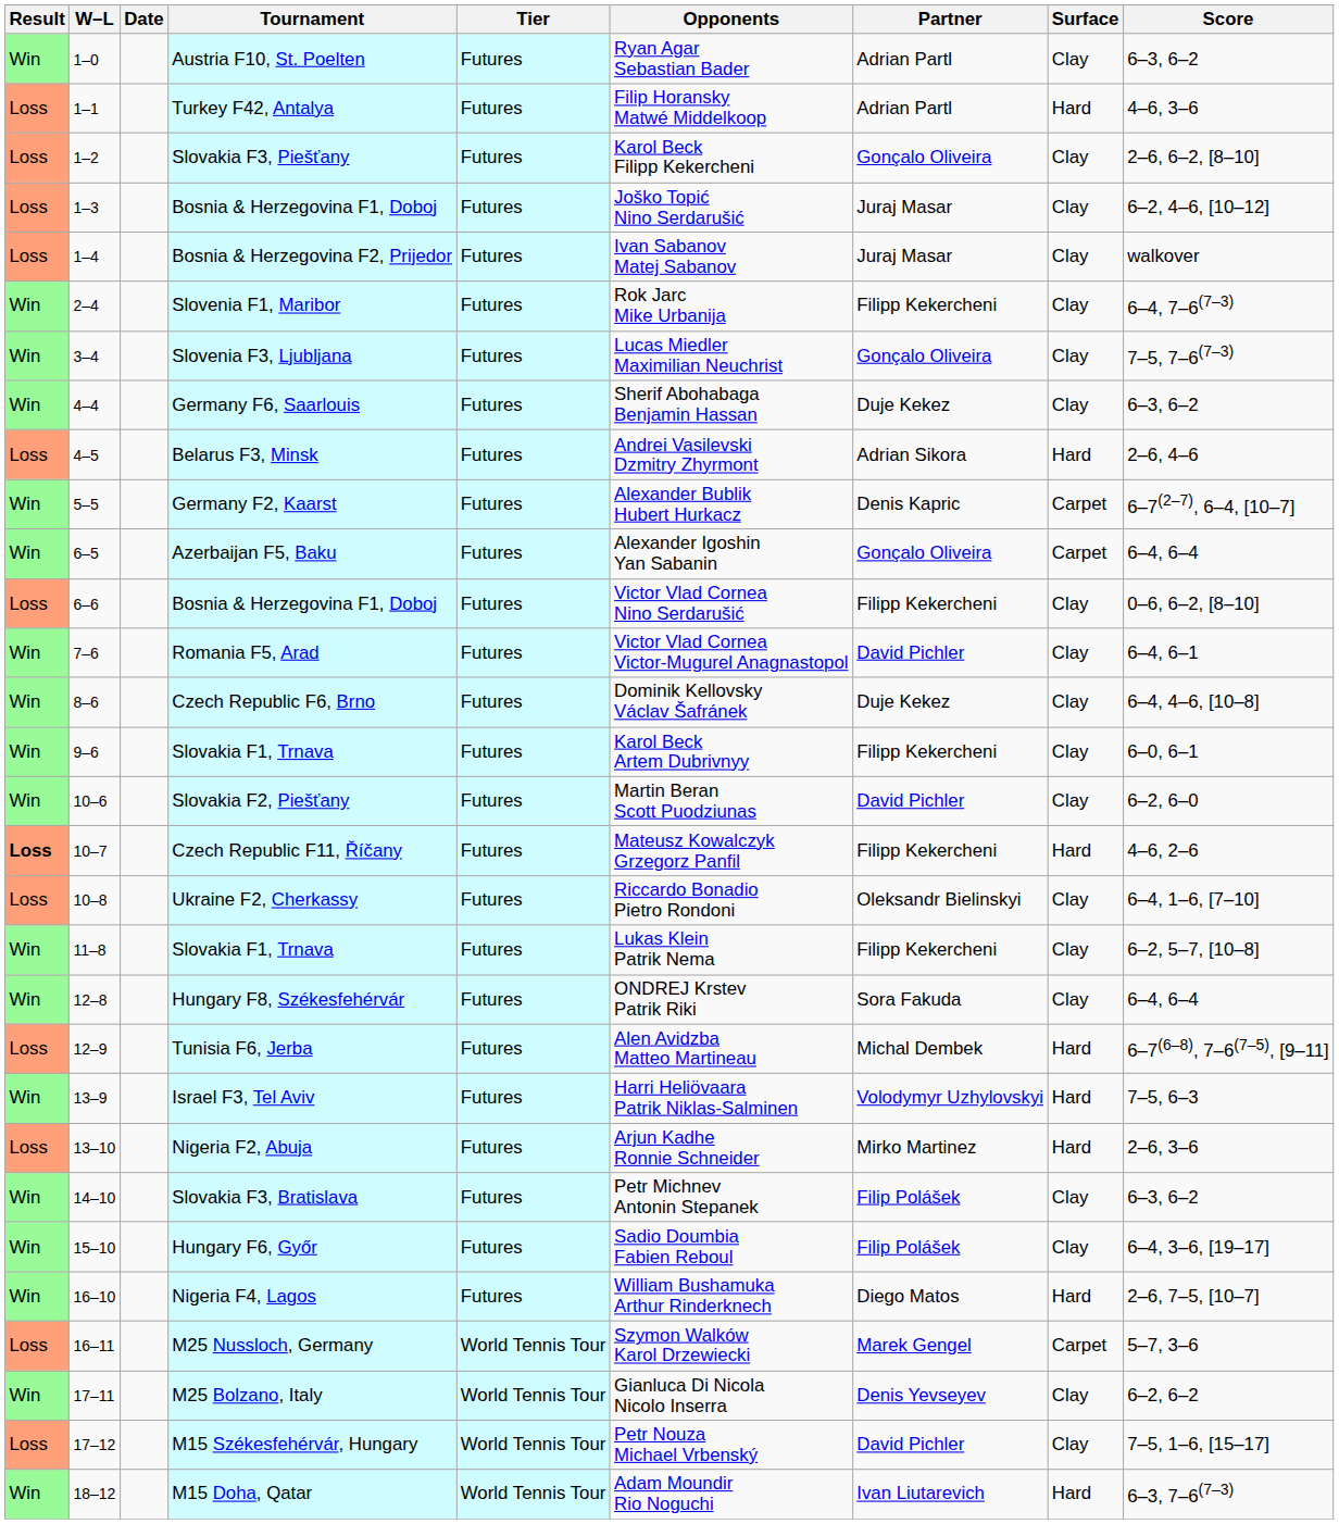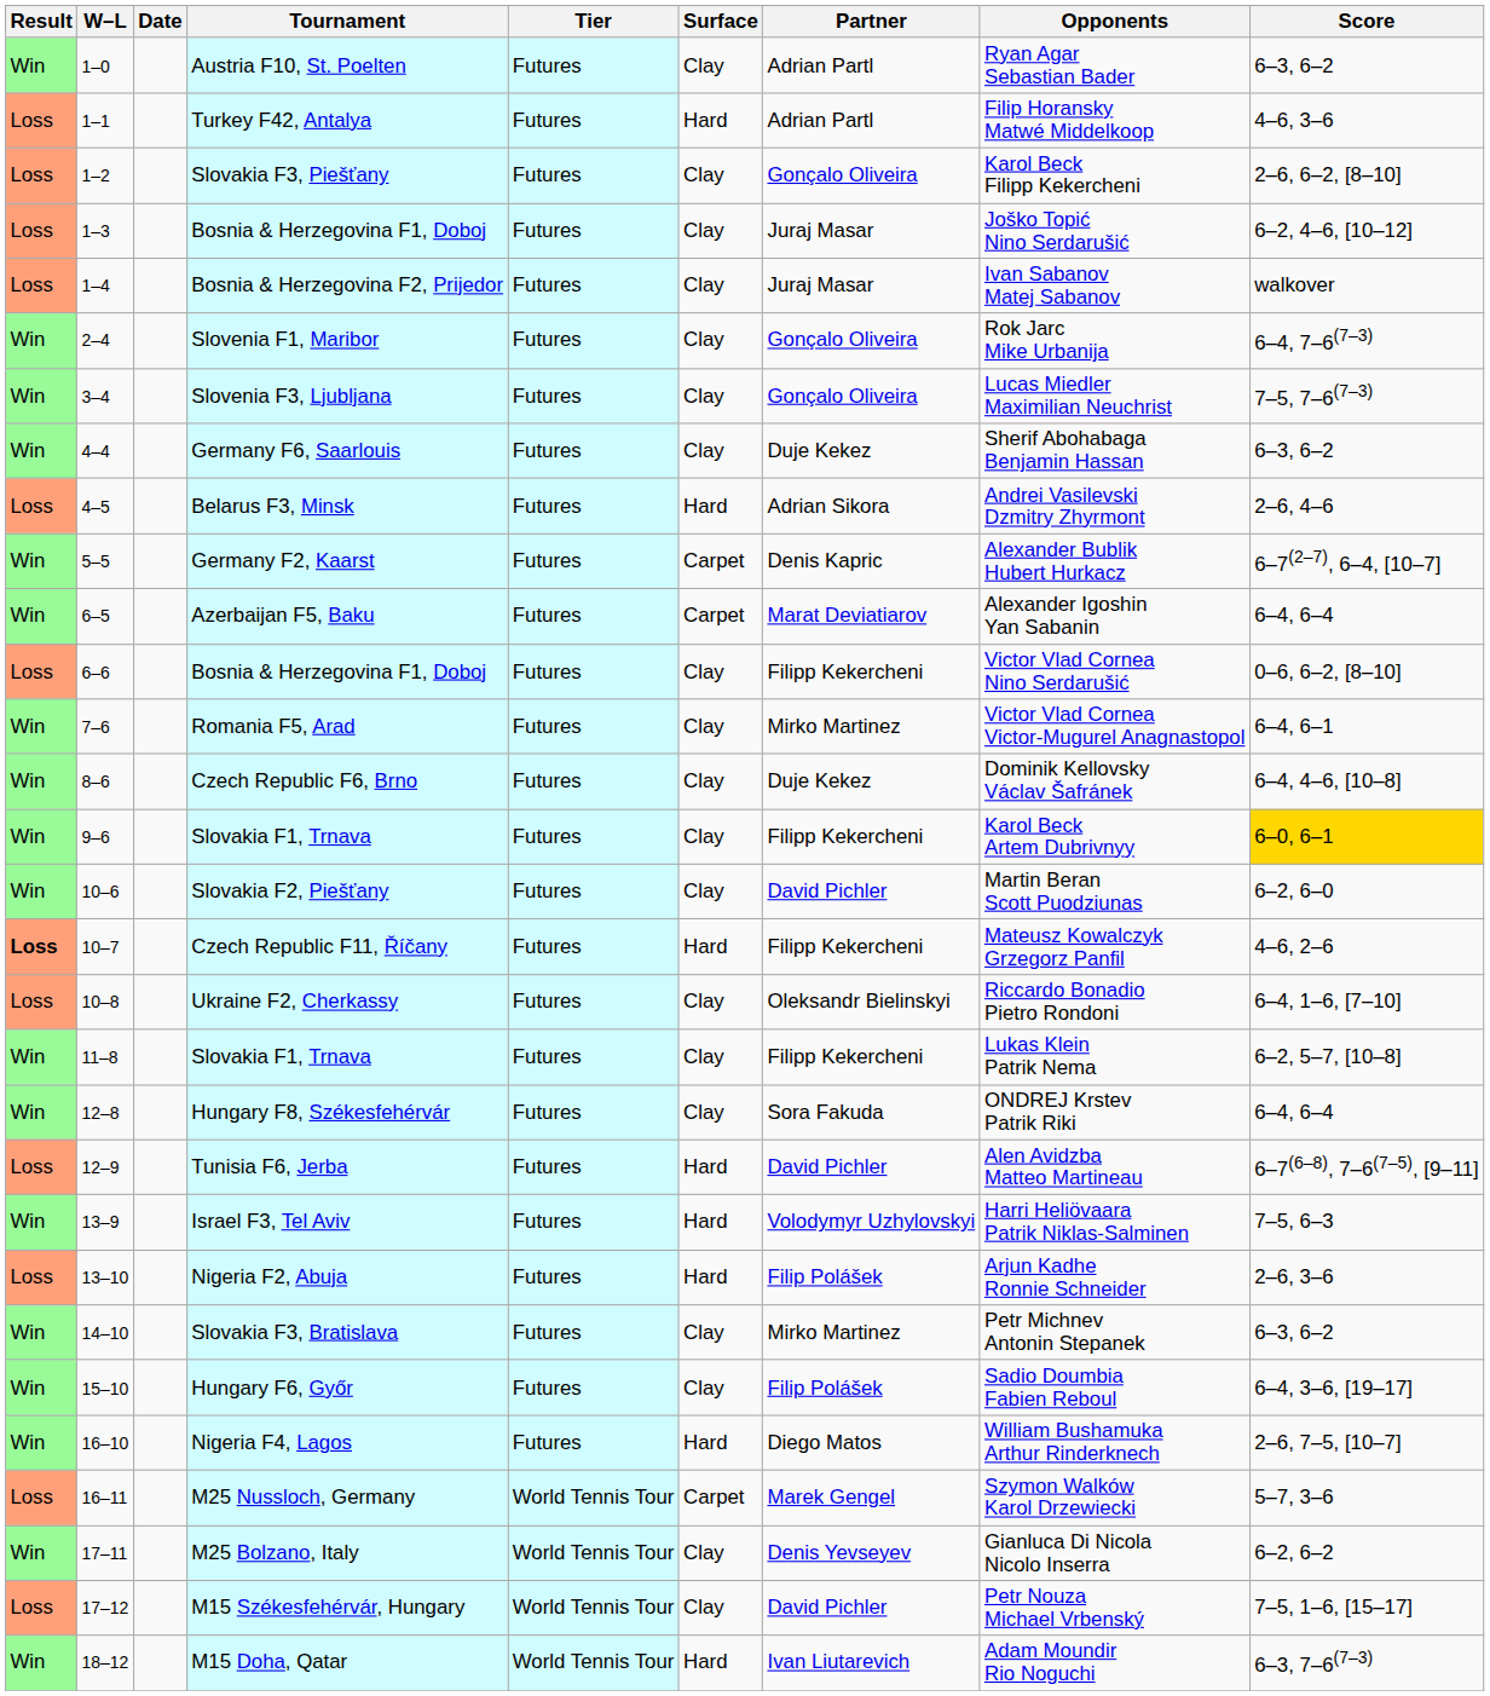 <table class="sortable wikitable">
 <tr>
 <th>Result</th>
 <th class="unsortable">W–L</th>
 <th>Date</th>
 <th>Tournament</th>
 <th>Tier</th>
+<th>Surface</th>
+<th>Partner</th>
 <th>Opponents</th>
-<th>Partner</th>
-<th>Surface</th>
 <th class="unsortable">Score</th>
 </tr>
 <tr>
 <td bgcolor=98FB98>Win</td>
 <td><small>1–0</small></td>
 <td></td>
 <td style="background:#cffcff;">Austria F10, <a href='#'>St. Poelten</a></td>
 <td style="background:#cffcff;">Futures</td>
+<td>Clay</td>
+<td> Adrian Partl</td>
 <td> <a href='#'>Ryan Agar</a> <br>  <a href='#'>Sebastian Bader</a></td>
-<td> Adrian Partl</td>
-<td>Clay</td>
 <td>6–3, 6–2</td>
 </tr>
 <tr>
 <td bgcolor=FFA07A>Loss</td>
 <td><small>1–1</small></td>
 <td></td>
 <td style="background:#cffcff;">Turkey F42, <a href='#'>Antalya</a></td>
 <td style="background:#cffcff;">Futures</td>
+<td>Hard</td>
+<td> Adrian Partl</td>
 <td> <a href='#'>Filip Horansky</a> <br>  <a href='#'>Matwé Middelkoop</a></td>
-<td> Adrian Partl</td>
-<td>Hard</td>
 <td>4–6, 3–6</td>
 </tr>
 <tr>
 <td bgcolor=FFA07A>Loss</td>
 <td><small>1–2</small></td>
 <td></td>
 <td style="background:#cffcff;">Slovakia F3, <a href='#'>Piešťany</a></td>
 <td style="background:#cffcff;">Futures</td>
+<td>Clay</td>
+<td> <a href='#'>Gonçalo Oliveira</a></td>
 <td> <a href='#'>Karol Beck</a> <br>  Filipp Kekercheni</td>
-<td> <a href='#'>Gonçalo Oliveira</a></td>
-<td>Clay</td>
 <td>2–6, 6–2, [8–10]</td>
 </tr>
 <tr>
 <td bgcolor=FFA07A>Loss</td>
 <td><small>1–3</small></td>
 <td></td>
 <td style="background:#cffcff;">Bosnia & Herzegovina F1, <a href='#'>Doboj</a></td>
 <td style="background:#cffcff;">Futures</td>
+<td>Clay</td>
+<td> Juraj Masar</td>
 <td> <a href='#'>Joško Topić</a> <br>  <a href='#'>Nino Serdarušić</a></td>
-<td> Juraj Masar</td>
-<td>Clay</td>
 <td>6–2, 4–6, [10–12]</td>
 </tr>
 <tr>
 <td bgcolor=FFA07A>Loss</td>
 <td><small>1–4</small></td>
 <td></td>
 <td style="background:#cffcff;">Bosnia & Herzegovina F2, <a href='#'>Prijedor</a></td>
 <td style="background:#cffcff;">Futures</td>
+<td>Clay</td>
+<td> Juraj Masar</td>
 <td> <a href='#'>Ivan Sabanov</a> <br>  <a href='#'>Matej Sabanov</a></td>
-<td> Juraj Masar</td>
-<td>Clay</td>
 <td>walkover</td>
 </tr>
 <tr>
 <td bgcolor=98FB98>Win</td>
 <td><small>2–4</small></td>
 <td></td>
 <td style="background:#cffcff;">Slovenia F1, <a href='#'>Maribor</a></td>
 <td style="background:#cffcff;">Futures</td>
+<td>Clay</td>
+<td> <a href='#'>Gonçalo Oliveira</a></td>
 <td> Rok Jarc <br>  <a href='#'>Mike Urbanija</a></td>
-<td> Filipp Kekercheni</td>
-<td>Clay</td>
 <td>6–4, 7–6<sup>(7–3)</sup></td>
 </tr>
 <tr>
 <td bgcolor=98FB98>Win</td>
 <td><small>3–4</small></td>
 <td></td>
 <td style="background:#cffcff;">Slovenia F3, <a href='#'>Ljubljana</a></td>
 <td style="background:#cffcff;">Futures</td>
+<td>Clay</td>
+<td> <a href='#'>Gonçalo Oliveira</a></td>
 <td> <a href='#'>Lucas Miedler</a> <br>  <a href='#'>Maximilian Neuchrist</a></td>
-<td> <a href='#'>Gonçalo Oliveira</a></td>
-<td>Clay</td>
 <td>7–5, 7–6<sup>(7–3)</sup></td>
 </tr>
 <tr>
 <td bgcolor=98FB98>Win</td>
 <td><small>4–4</small></td>
 <td></td>
 <td style="background:#cffcff;">Germany F6, <a href='#'>Saarlouis</a></td>
 <td style="background:#cffcff;">Futures</td>
+<td>Clay</td>
+<td> Duje Kekez</td>
 <td> Sherif Abohabaga <br>  <a href='#'>Benjamin Hassan</a></td>
-<td> Duje Kekez</td>
-<td>Clay</td>
 <td>6–3, 6–2</td>
 </tr>
 <tr>
 <td bgcolor=FFA07A>Loss</td>
 <td><small>4–5</small></td>
 <td></td>
 <td style="background:#cffcff;">Belarus F3, <a href='#'>Minsk</a></td>
 <td style="background:#cffcff;">Futures</td>
+<td>Hard</td>
+<td> Adrian Sikora</td>
 <td> <a href='#'>Andrei Vasilevski</a> <br>  <a href='#'>Dzmitry Zhyrmont</a></td>
-<td> Adrian Sikora</td>
-<td>Hard</td>
 <td>2–6, 4–6</td>
 </tr>
 <tr>
 <td bgcolor=98FB98>Win</td>
 <td><small>5–5</small></td>
 <td></td>
 <td style="background:#cffcff;">Germany F2, <a href='#'>Kaarst</a></td>
 <td style="background:#cffcff;">Futures</td>
+<td>Carpet</td>
+<td> Denis Kapric</td>
 <td> <a href='#'>Alexander Bublik</a> <br>  <a href='#'>Hubert Hurkacz</a></td>
-<td> Denis Kapric</td>
-<td>Carpet</td>
 <td>6–7<sup>(2–7)</sup>, 6–4, [10–7]</td>
 </tr>
 <tr>
 <td bgcolor=98FB98>Win</td>
 <td><small>6–5</small></td>
 <td></td>
 <td style="background:#cffcff;">Azerbaijan F5, <a href='#'>Baku</a></td>
 <td style="background:#cffcff;">Futures</td>
+<td>Carpet</td>
+<td> <a href='#'>Marat Deviatiarov</a></td>
 <td> Alexander Igoshin <br>  Yan Sabanin</td>
-<td> <a href='#'>Gonçalo Oliveira</a></td>
-<td>Carpet</td>
 <td>6–4, 6–4</td>
 </tr>
 <tr>
 <td bgcolor=FFA07A>Loss</td>
 <td><small>6–6</small></td>
 <td></td>
 <td style="background:#cffcff;">Bosnia & Herzegovina F1, <a href='#'>Doboj</a></td>
 <td style="background:#cffcff;">Futures</td>
+<td>Clay</td>
+<td> Filipp Kekercheni</td>
 <td> <a href='#'>Victor Vlad Cornea</a> <br>  <a href='#'>Nino Serdarušić</a></td>
-<td> Filipp Kekercheni</td>
-<td>Clay</td>
 <td>0–6, 6–2, [8–10]</td>
 </tr>
 <tr>
 <td bgcolor=98FB98>Win</td>
 <td><small>7–6</small></td>
 <td></td>
 <td style="background:#cffcff;">Romania F5, <a href='#'>Arad</a></td>
 <td style="background:#cffcff;">Futures</td>
+<td>Clay</td>
+<td> Mirko Martinez</td>
 <td> <a href='#'>Victor Vlad Cornea</a> <br>  <a href='#'>Victor-Mugurel Anagnastopol</a></td>
-<td> <a href='#'>David Pichler</a></td>
-<td>Clay</td>
 <td>6–4, 6–1</td>
 </tr>
 <tr>
 <td bgcolor=98FB98>Win</td>
 <td><small>8–6</small></td>
 <td></td>
 <td style="background:#cffcff;">Czech Republic F6, <a href='#'>Brno</a></td>
 <td style="background:#cffcff;">Futures</td>
+<td>Clay</td>
+<td> Duje Kekez</td>
 <td> Dominik Kellovsky <br>  <a href='#'>Václav Šafránek</a></td>
-<td> Duje Kekez</td>
-<td>Clay</td>
 <td>6–4, 4–6, [10–8]</td>
 </tr>
 <tr>
 <td bgcolor=98FB98>Win</td>
 <td><small>9–6</small></td>
 <td></td>
 <td style="background:#cffcff;">Slovakia F1, <a href='#'>Trnava</a></td>
 <td style="background:#cffcff;">Futures</td>
+<td>Clay</td>
+<td> Filipp Kekercheni</td>
 <td> <a href='#'>Karol Beck</a> <br>  <a href='#'>Artem Dubrivnyy</a></td>
-<td> Filipp Kekercheni</td>
-<td>Clay</td>
-<td>6–0, 6–1</td>
+<td style="background: gold;">6–0, 6–1</td>
 </tr>
 <tr>
 <td bgcolor=98FB98>Win</td>
 <td><small>10–6</small></td>
 <td></td>
 <td style="background:#cffcff;">Slovakia F2, <a href='#'>Piešťany</a></td>
 <td style="background:#cffcff;">Futures</td>
+<td>Clay</td>
+<td> <a href='#'>David Pichler</a></td>
 <td> Martin Beran <br>  <a href='#'>Scott Puodziunas</a></td>
-<td> <a href='#'>David Pichler</a></td>
-<td>Clay</td>
 <td>6–2, 6–0</td>
 </tr>
 <tr>
 <td bgcolor=FFA07A><strong>Loss</strong></td>
 <td><small>10–7</small></td>
 <td></td>
 <td style="background:#cffcff;">Czech Republic F11, <a href='#'>Říčany</a></td>
 <td style="background:#cffcff;">Futures</td>
+<td>Hard</td>
+<td> Filipp Kekercheni</td>
 <td> <a href='#'>Mateusz Kowalczyk</a> <br>  <a href='#'>Grzegorz Panfil</a></td>
-<td> Filipp Kekercheni</td>
-<td>Hard</td>
 <td>4–6, 2–6</td>
 </tr>
 <tr>
 <td bgcolor=FFA07A>Loss</td>
 <td><small>10–8</small></td>
 <td></td>
 <td style="background:#cffcff;">Ukraine F2, <a href='#'>Cherkassy</a></td>
 <td style="background:#cffcff;">Futures</td>
+<td>Clay</td>
+<td> Oleksandr Bielinskyi</td>
 <td> <a href='#'>Riccardo Bonadio</a> <br>  Pietro Rondoni</td>
-<td> Oleksandr Bielinskyi</td>
-<td>Clay</td>
 <td>6–4, 1–6, [7–10]</td>
 </tr>
 <tr>
 <td bgcolor=98FB98>Win</td>
 <td><small>11–8</small></td>
 <td></td>
 <td style="background:#cffcff;">Slovakia F1, <a href='#'>Trnava</a></td>
 <td style="background:#cffcff;">Futures</td>
+<td>Clay</td>
+<td> Filipp Kekercheni</td>
 <td> <a href='#'>Lukas Klein</a> <br>  Patrik Nema</td>
-<td> Filipp Kekercheni</td>
-<td>Clay</td>
 <td>6–2, 5–7, [10–8]</td>
 </tr>
 <tr>
 <td bgcolor=98FB98>Win</td>
 <td><small>12–8</small></td>
 <td></td>
 <td style="background:#cffcff;">Hungary F8, <a href='#'>Székesfehérvár</a></td>
 <td style="background:#cffcff;">Futures</td>
+<td>Clay</td>
+<td> Sora Fakuda</td>
 <td> ONDREJ Krstev <br>  Patrik Riki</td>
-<td> Sora Fakuda</td>
-<td>Clay</td>
 <td>6–4, 6–4</td>
 </tr>
 <tr>
 <td bgcolor=FFA07A>Loss</td>
 <td><small>12–9</small></td>
 <td></td>
 <td style="background:#cffcff;">Tunisia F6, <a href='#'>Jerba</a></td>
 <td style="background:#cffcff;">Futures</td>
+<td>Hard</td>
+<td> <a href='#'>David Pichler</a></td>
 <td> <a href='#'>Alen Avidzba</a> <br>  <a href='#'>Matteo Martineau</a></td>
-<td> Michal Dembek</td>
-<td>Hard</td>
 <td>6–7<sup>(6–8)</sup>, 7–6<sup>(7–5)</sup>, [9–11]</td>
 </tr>
 <tr>
 <td bgcolor=98FB98>Win</td>
 <td><small>13–9</small></td>
 <td></td>
 <td style="background:#cffcff;">Israel F3, <a href='#'>Tel Aviv</a></td>
 <td style="background:#cffcff;">Futures</td>
+<td>Hard</td>
+<td> <a href='#'>Volodymyr Uzhylovskyi</a></td>
 <td> <a href='#'>Harri Heliövaara</a> <br>  <a href='#'>Patrik Niklas-Salminen</a></td>
-<td> <a href='#'>Volodymyr Uzhylovskyi</a></td>
-<td>Hard</td>
 <td>7–5, 6–3</td>
 </tr>
 <tr>
 <td bgcolor=FFA07A>Loss</td>
 <td><small>13–10</small></td>
 <td></td>
 <td style="background:#cffcff;">Nigeria F2, <a href='#'>Abuja</a></td>
 <td style="background:#cffcff;">Futures</td>
+<td>Hard</td>
+<td> <a href='#'>Filip Polášek</a></td>
 <td> <a href='#'>Arjun Kadhe</a> <br>  <a href='#'>Ronnie Schneider</a></td>
-<td> Mirko Martinez</td>
-<td>Hard</td>
 <td>2–6, 3–6</td>
 </tr>
 <tr>
 <td bgcolor=98FB98>Win</td>
 <td><small>14–10</small></td>
 <td></td>
 <td style="background:#cffcff;">Slovakia F3, <a href='#'>Bratislava</a></td>
 <td style="background:#cffcff;">Futures</td>
+<td>Clay</td>
+<td> Mirko Martinez</td>
 <td> Petr Michnev <br>  Antonin Stepanek</td>
-<td> <a href='#'>Filip Polášek</a></td>
-<td>Clay</td>
 <td>6–3, 6–2</td>
 </tr>
 <tr>
 <td bgcolor=98FB98>Win</td>
 <td><small>15–10</small></td>
 <td></td>
 <td style="background:#cffcff;">Hungary F6, <a href='#'>Győr</a></td>
 <td style="background:#cffcff;">Futures</td>
+<td>Clay</td>
+<td> <a href='#'>Filip Polášek</a></td>
 <td> <a href='#'>Sadio Doumbia</a> <br>  <a href='#'>Fabien Reboul</a></td>
-<td> <a href='#'>Filip Polášek</a></td>
-<td>Clay</td>
 <td>6–4, 3–6, [19–17]</td>
 </tr>
 <tr>
 <td bgcolor=98FB98>Win</td>
 <td><small>16–10</small></td>
 <td></td>
 <td style="background:#cffcff;">Nigeria F4, <a href='#'>Lagos</a></td>
 <td style="background:#cffcff;">Futures</td>
+<td>Hard</td>
+<td> Diego Matos</td>
 <td> <a href='#'>William Bushamuka</a> <br>  <a href='#'>Arthur Rinderknech</a></td>
-<td> Diego Matos</td>
-<td>Hard</td>
 <td>2–6, 7–5, [10–7]</td>
 </tr>
 <tr>
 <td bgcolor=FFA07A>Loss</td>
 <td><small>16–11</small></td>
 <td></td>
 <td style="background:#cffcff;">M25 <a href='#'>Nussloch</a>, Germany</td>
 <td style="background:#cffcff;">World Tennis Tour</td>
+<td>Carpet</td>
+<td> <a href='#'>Marek Gengel</a></td>
 <td> <a href='#'>Szymon Walków</a> <br>  <a href='#'>Karol Drzewiecki</a></td>
-<td> <a href='#'>Marek Gengel</a></td>
-<td>Carpet</td>
 <td>5–7, 3–6</td>
 </tr>
 <tr>
 <td bgcolor=98FB98>Win</td>
 <td><small>17–11</small></td>
 <td></td>
 <td style="background:#cffcff;">M25 <a href='#'>Bolzano</a>, Italy</td>
 <td style="background:#cffcff;">World Tennis Tour</td>
+<td>Clay</td>
+<td> <a href='#'>Denis Yevseyev</a></td>
 <td> Gianluca Di Nicola <br>  Nicolo Inserra</td>
-<td> <a href='#'>Denis Yevseyev</a></td>
-<td>Clay</td>
 <td>6–2, 6–2</td>
 </tr>
 <tr>
 <td bgcolor=FFA07A>Loss</td>
 <td><small>17–12</small></td>
 <td></td>
 <td style="background:#cffcff;">M15 <a href='#'>Székesfehérvár</a>, Hungary</td>
 <td style="background:#cffcff;">World Tennis Tour</td>
+<td>Clay</td>
+<td> <a href='#'>David Pichler</a></td>
 <td> <a href='#'>Petr Nouza</a> <br>  <a href='#'>Michael Vrbenský</a></td>
-<td> <a href='#'>David Pichler</a></td>
-<td>Clay</td>
 <td>7–5, 1–6, [15–17]</td>
 </tr>
 <tr>
 <td bgcolor=98FB98>Win</td>
 <td><small>18–12</small></td>
 <td></td>
 <td style="background:#cffcff;">M15 <a href='#'>Doha</a>, Qatar</td>
 <td style="background:#cffcff;">World Tennis Tour</td>
+<td>Hard</td>
+<td> <a href='#'>Ivan Liutarevich</a></td>
 <td> <a href='#'>Adam Moundir</a> <br>  <a href='#'>Rio Noguchi</a></td>
-<td> <a href='#'>Ivan Liutarevich</a></td>
-<td>Hard</td>
 <td>6–3, 7–6<sup>(7–3)</sup></td>
 </tr>
 </table>
